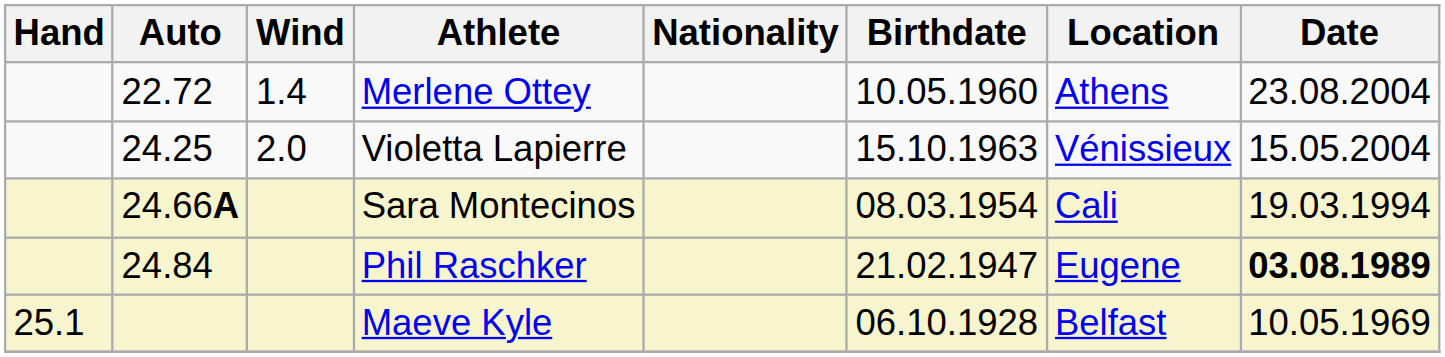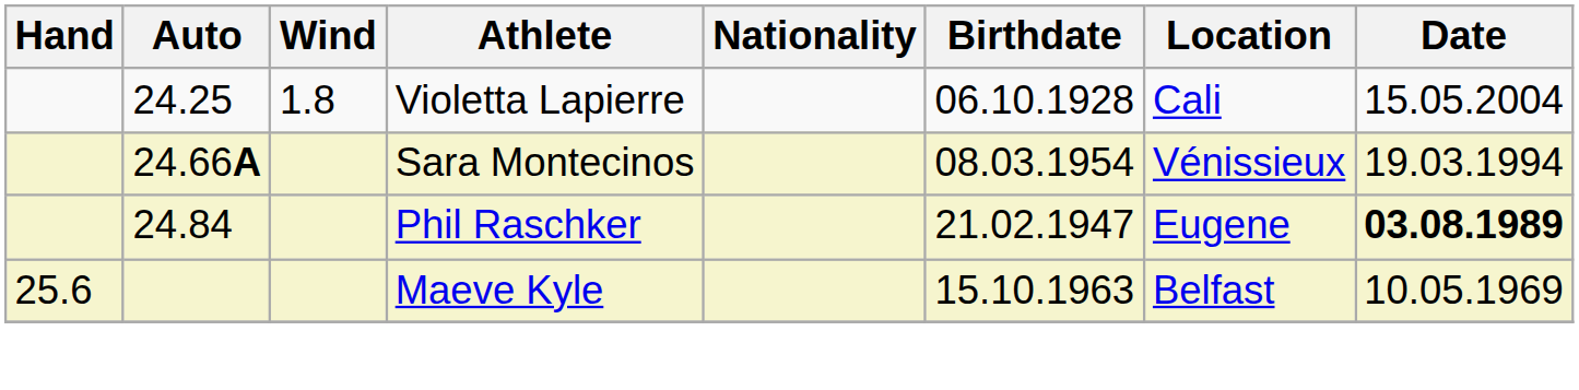 <table class="wikitable">
 <tr>
 <th>Hand</th>
 <th>Auto</th>
 <th>Wind</th>
 <th>Athlete</th>
 <th>Nationality</th>
 <th>Birthdate</th>
 <th>Location</th>
 <th>Date</th>
 </tr>
 <tr>
 <td></td>
-<td>22.72</td>
-<td>1.4</td>
-<td><a href='#'>Merlene Ottey</a></td>
-<td></td>
-<td>10.05.1960</td>
-<td><a href='#'>Athens</a></td>
-<td>23.08.2004</td>
-</tr>
-<tr>
-<td></td>
 <td>24.25</td>
-<td>2.0</td>
+<td>1.8</td>
 <td>Violetta Lapierre</td>
 <td></td>
-<td>15.10.1963</td>
-<td><a href='#'>Vénissieux</a></td>
+<td>06.10.1928</td>
+<td><a href='#'>Cali</a></td>
 <td>15.05.2004</td>
 </tr>
 <tr bgcolor=#f6F5CE>
 <td></td>
 <td>24.66<strong>A</strong></td>
 <td></td>
 <td>Sara Montecinos</td>
 <td></td>
 <td>08.03.1954</td>
-<td><a href='#'>Cali</a></td>
+<td><a href='#'>Vénissieux</a></td>
 <td>19.03.1994</td>
 </tr>
 <tr bgcolor=#f6F5CE>
 <td></td>
 <td>24.84</td>
 <td></td>
 <td><a href='#'>Phil Raschker</a></td>
 <td></td>
 <td>21.02.1947</td>
 <td><a href='#'>Eugene</a></td>
 <td><strong>03.08.1989</strong></td>
 </tr>
 <tr bgcolor=#f6F5CE>
-<td>25.1</td>
+<td>25.6</td>
 <td></td>
 <td></td>
 <td><a href='#'>Maeve Kyle</a></td>
 <td></td>
-<td>06.10.1928</td>
+<td>15.10.1963</td>
 <td><a href='#'>Belfast</a></td>
 <td>10.05.1969</td>
 </tr>
 <tr>
 </tr>
 </table>
